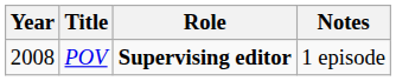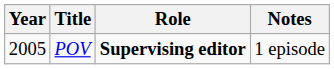 <table class="wikitable">
 <tr>
 <th>Year</th>
 <th>Title</th>
 <th>Role</th>
 <th>Notes</th>
 </tr>
 <tr>
-<td>2008</td>
+<td>2005</td>
 <td><em><a href='#'>POV</a></em></td>
 <td><strong>Supervising editor</strong></td>
 <td>1 episode</td>
 </tr>
 </table>
